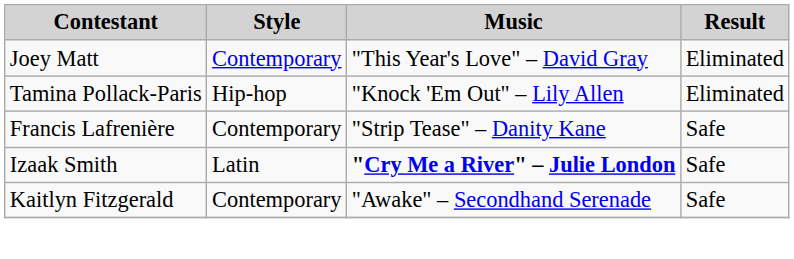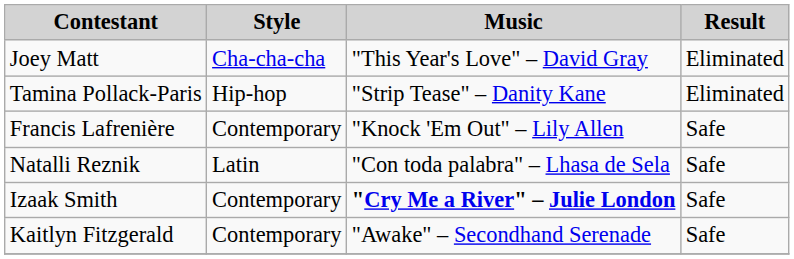 <table class="wikitable">
 <tr align="center" bgcolor="lightgrey">
 <td><strong>Contestant</strong></td>
 <td><strong>Style</strong></td>
 <td><strong>Music</strong></td>
 <td><strong>Result</strong></td>
 </tr>
 <tr>
 <td>Joey Matt</td>
-<td><a href='#'>Contemporary</a></td>
+<td><a href='#'>Cha-cha-cha</a></td>
 <td>"This Year's Love" – <a href='#'>David Gray</a></td>
 <td>Eliminated</td>
 </tr>
 <tr>
 <td>Tamina Pollack-Paris</td>
 <td>Hip-hop</td>
-<td>"Knock 'Em Out" – <a href='#'>Lily Allen</a></td>
+<td>"Strip Tease" – <a href='#'>Danity Kane</a></td>
 <td>Eliminated</td>
 </tr>
 <tr>
 <td>Francis Lafrenière</td>
 <td>Contemporary</td>
-<td>"Strip Tease" – <a href='#'>Danity Kane</a></td>
+<td>"Knock 'Em Out" – <a href='#'>Lily Allen</a></td>
+<td>Safe</td>
+</tr>
+<tr>
+<td>Natalli Reznik</td>
+<td>Latin</td>
+<td>"Con toda palabra" – <a href='#'>Lhasa de Sela</a></td>
 <td>Safe</td>
 </tr>
 <tr>
 <td>Izaak Smith</td>
-<td>Latin</td>
+<td>Contemporary</td>
 <td><strong>"<a href='#'>Cry Me a River</a>" – <a href='#'>Julie London</a></strong></td>
 <td>Safe</td>
 </tr>
 <tr>
 <td>Kaitlyn Fitzgerald</td>
 <td>Contemporary</td>
 <td>"Awake" – <a href='#'>Secondhand Serenade</a></td>
 <td>Safe</td>
 </tr>
 <tr>
 </tr>
 </table>
